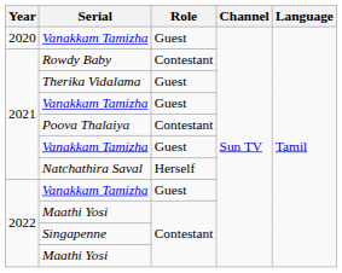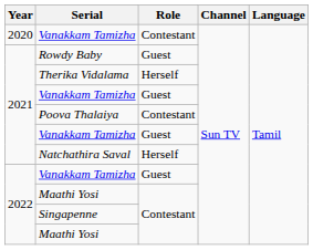 <table class="wikitable">
 <tr>
 <th>Year</th>
 <th>Serial</th>
 <th>Role</th>
 <th>Channel</th>
 <th>Language</th>
 </tr>
 <tr>
 <td>2020</td>
 <td><em><a href='#'>Vanakkam Tamizha</a></em></td>
-<td>Guest</td>
+<td>Contestant</td>
 <td rowspan="11"><a href='#'>Sun TV</a></td>
 <td rowspan="11"><a href='#'>Tamil</a></td>
 </tr>
 <tr>
 <td rowspan="6">2021</td>
 <td><em>Rowdy Baby</em></td>
-<td>Contestant</td>
+<td>Guest</td>
 </tr>
 <tr>
 <td><em>Therika Vidalama</em></td>
-<td>Guest</td>
+<td>Herself</td>
 </tr>
 <tr>
 <td><em><a href='#'>Vanakkam Tamizha</a></em></td>
 <td>Guest</td>
 </tr>
 <tr>
 <td><em>Poova Thalaiya</em></td>
 <td>Contestant</td>
 </tr>
 <tr>
 <td><em><a href='#'>Vanakkam Tamizha</a></em></td>
 <td>Guest</td>
 </tr>
 <tr>
 <td><em>Natchathira Saval</em></td>
 <td>Herself</td>
 </tr>
 <tr>
 <td rowspan="4">2022</td>
 <td><em><a href='#'>Vanakkam Tamizha</a></em></td>
 <td>Guest</td>
 </tr>
 <tr>
 <td><em>Maathi Yosi</em></td>
 <td rowspan="3">Contestant</td>
 </tr>
 <tr>
 <td><em>Singapenne</em></td>
 </tr>
 <tr>
 <td><em>Maathi Yosi</em></td>
 </tr>
 </table>
